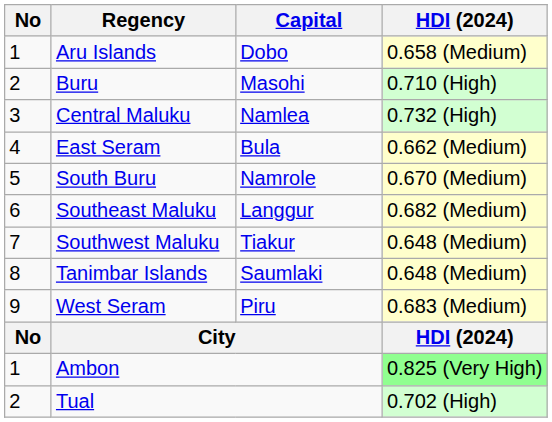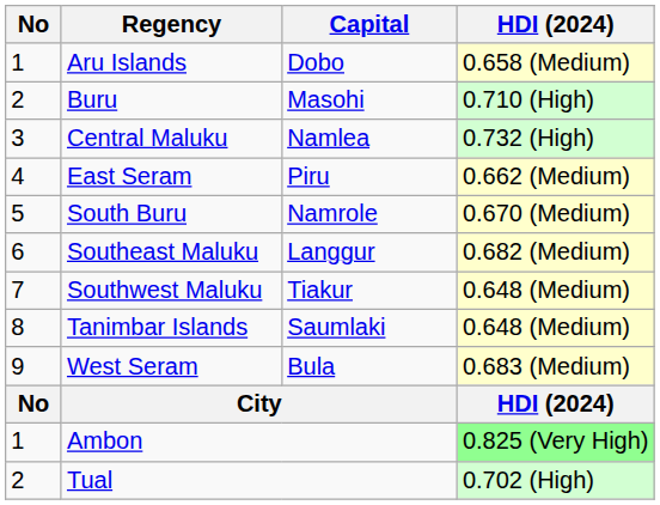 <table class="wikitable sortable">
 <tr>
 <th width="30">No</th>
 <th width="140">Regency</th>
 <th width="110"><a href='#'>Capital</a></th>
 <th><a href='#'>HDI</a> (2024)</th>
 </tr>
 <tr>
 <td>1</td>
 <td><a href='#'>Aru Islands</a></td>
 <td><a href='#'>Dobo</a></td>
 <td style="background-color:#FFFFCC">0.658 (Medium)</td>
 </tr>
 <tr>
 <td>2</td>
 <td><a href='#'>Buru</a></td>
 <td><a href='#'>Masohi</a></td>
 <td style="background-color:#D2FFD2">0.710 (High)</td>
 </tr>
 <tr>
 <td>3</td>
 <td><a href='#'>Central Maluku</a></td>
 <td><a href='#'>Namlea</a></td>
 <td style="background-color:#D2FFD2">0.732 (High)</td>
 </tr>
 <tr>
 <td>4</td>
 <td><a href='#'>East Seram</a></td>
-<td><a href='#'>Bula</a></td>
+<td><a href='#'>Piru</a></td>
 <td style="background-color:#FFFFCC">0.662 (Medium)</td>
 </tr>
 <tr>
 <td>5</td>
 <td><a href='#'>South Buru</a></td>
 <td><a href='#'>Namrole</a></td>
 <td style="background-color:#FFFFCC">0.670 (Medium)</td>
 </tr>
 <tr>
 <td>6</td>
 <td><a href='#'>Southeast Maluku</a></td>
 <td><a href='#'>Langgur</a></td>
 <td style="background-color:#FFFFCC">0.682 (Medium)</td>
 </tr>
 <tr>
 <td>7</td>
 <td><a href='#'>Southwest Maluku</a></td>
 <td><a href='#'>Tiakur</a></td>
 <td style="background-color:#FFFFCC">0.648 (Medium)</td>
 </tr>
 <tr>
 <td>8</td>
 <td><a href='#'>Tanimbar Islands</a></td>
 <td><a href='#'>Saumlaki</a></td>
 <td style="background-color:#FFFFCC">0.648 (Medium)</td>
 </tr>
 <tr>
 <td>9</td>
 <td><a href='#'>West Seram</a></td>
-<td><a href='#'>Piru</a></td>
+<td><a href='#'>Bula</a></td>
 <td style="background-color:#FFFFCC">0.683 (Medium)</td>
 </tr>
 <tr>
 <th>No</th>
 <th colspan="2">City</th>
 <th><a href='#'>HDI</a> (2024)</th>
 </tr>
 <tr>
 <td>1</td>
 <td colspan="2"><a href='#'>Ambon</a></td>
 <td style="background-color:#90FF90">0.825 (Very High)</td>
 </tr>
 <tr>
 <td>2</td>
 <td colspan="2"><a href='#'>Tual</a></td>
 <td style="background-color:#D2FFD2">0.702 (High)</td>
 </tr>
 </table>
